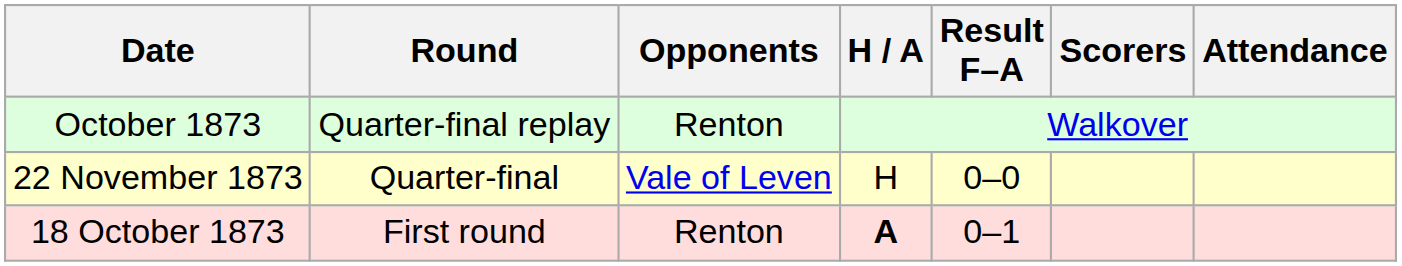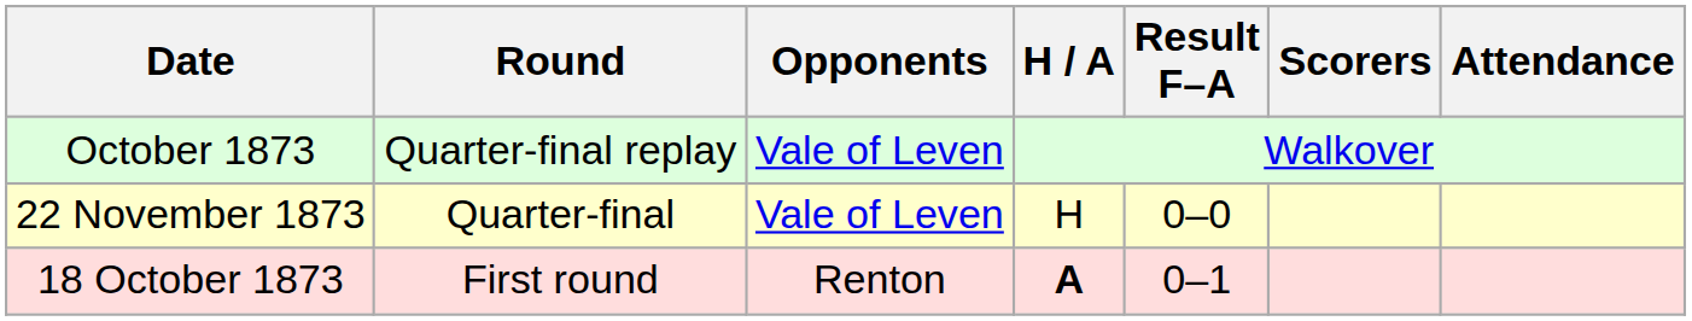 <table class="wikitable" style="text-align:center">
 <tr>
 <th>Date</th>
 <th>Round</th>
 <th>Opponents</th>
 <th>H / A</th>
 <th>Result<br>F–A</th>
 <th>Scorers</th>
 <th>Attendance</th>
 </tr>
 <tr bgcolor=#ddffdd>
 <td>October 1873</td>
 <td>Quarter-final replay</td>
-<td>Renton</td>
+<td><a href='#'>Vale of Leven</a></td>
 <td colspan="4"><a href='#'>Walkover</a></td>
 </tr>
 <tr bgcolor=#ffffcc>
 <td>22 November 1873</td>
 <td>Quarter-final</td>
 <td><a href='#'>Vale of Leven</a></td>
 <td>H</td>
 <td>0–0</td>
 <td></td>
 <td></td>
 </tr>
 <tr bgcolor=#ffdddd>
 <td>18 October 1873</td>
 <td>First round</td>
 <td>Renton</td>
 <td><strong>A</strong></td>
 <td>0–1</td>
 <td></td>
 <td></td>
 </tr>
 </table>
